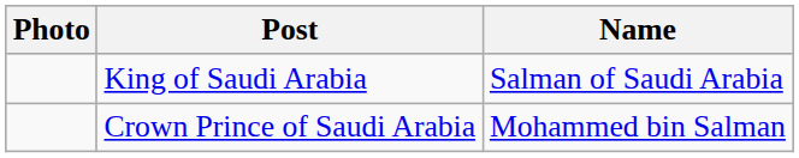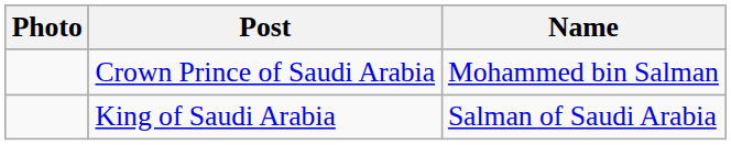 <table class="wikitable">
 <tr>
 <th>Photo</th>
 <th>Post</th>
 <th>Name</th>
 </tr>
 <tr>
+<td><br></td>
+<td><a href='#'>Crown Prince of Saudi Arabia</a></td>
+<td><a href='#'>Mohammed bin Salman</a></td>
+</tr>
+<tr>
 <td></td>
 <td><a href='#'>King of Saudi Arabia</a></td>
 <td><a href='#'>Salman of Saudi Arabia</a></td>
 </tr>
-<tr>
-<td><br></td>
-<td><a href='#'>Crown Prince of Saudi Arabia</a></td>
-<td><a href='#'>Mohammed bin Salman</a></td>
-</tr>
 </table>
